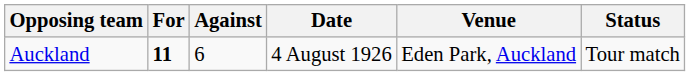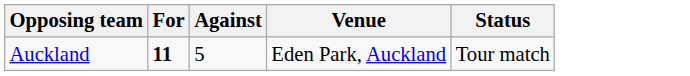 <table class=wikitable>
 <tr>
 <th>Opposing team</th>
 <th>For</th>
 <th>Against</th>
-<th>Date</th>
 <th>Venue</th>
 <th>Status</th>
 </tr>
 <tr>
 <td><a href='#'>Auckland</a></td>
 <td><strong>11</strong></td>
-<td>6</td>
-<td>4 August 1926</td>
+<td>5</td>
 <td>Eden Park, <a href='#'>Auckland</a></td>
 <td>Tour match</td>
 </tr>
 </table>
